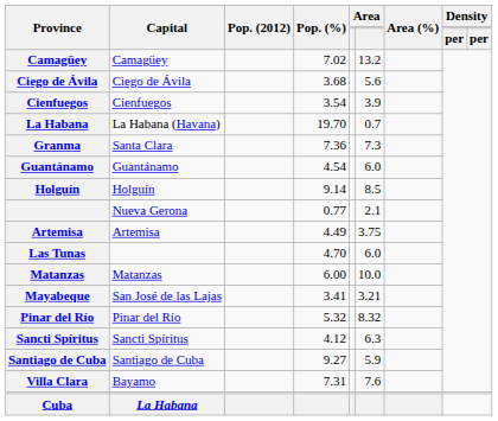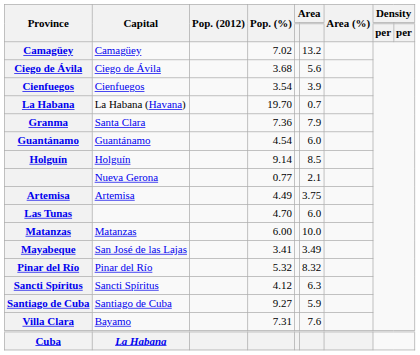 <table class="wikitable sortable" style="text-align:right; font-size:95%;">
 <tr style="border-bottom-style:double;">
 <th rowspan=2 width="*">Province</th>
 <th rowspan=2 width="*">Capital</th>
 <th rowspan=2 width="*">Pop. (2012)</th>
 <th rowspan=2 width="*">Pop. (%)</th>
 <th colspan=2 width="*">Area</th>
 <th rowspan=2 width="*">Area (%)</th>
 <th colspan=2 width="*">Density</th>
 </tr>
 <tr>
 <th></th>
 <th></th>
 <th>per </th>
 <th>per </th>
 </tr>
 <tr>
 <th><a href='#'>Camagüey</a></th>
 <td align="left"><a href='#'>Camagüey</a></td>
 <td></td>
 <td>7.02</td>
 <td></td>
 <td>13.2</td>
 <td></td>
 </tr>
 <tr>
 <th><a href='#'>Ciego de Ávila</a></th>
 <td align="left"><a href='#'>Ciego de Ávila</a></td>
 <td></td>
 <td>3.68</td>
 <td></td>
 <td>5.6</td>
 <td></td>
 </tr>
 <tr>
 <th><a href='#'>Cienfuegos</a></th>
 <td align="left"><a href='#'>Cienfuegos</a></td>
 <td></td>
 <td>3.54</td>
 <td></td>
 <td>3.9</td>
 <td></td>
 </tr>
 <tr>
 <th><a href='#'>La Habana</a></th>
 <td align="left">La Habana (<a href='#'>Havana</a>)</td>
 <td></td>
 <td>19.70</td>
 <td></td>
 <td>0.7</td>
 <td></td>
 </tr>
 <tr>
 <th><a href='#'>Granma</a></th>
 <td align="left"><a href='#'>Santa Clara</a></td>
 <td></td>
 <td>7.36</td>
 <td></td>
-<td>7.3</td>
+<td>7.9</td>
 <td></td>
 </tr>
 <tr>
 <th><a href='#'>Guantánamo</a></th>
 <td align="left"><a href='#'>Guantánamo</a></td>
 <td></td>
 <td>4.54</td>
 <td></td>
 <td>6.0</td>
 <td></td>
 </tr>
 <tr>
 <th><a href='#'>Holguín</a></th>
 <td align="left"><a href='#'>Holguín</a></td>
 <td></td>
 <td>9.14</td>
 <td></td>
 <td>8.5</td>
 <td></td>
 </tr>
 <tr>
 <th></th>
 <td align="left"><a href='#'>Nueva Gerona</a></td>
 <td></td>
 <td>0.77</td>
 <td></td>
 <td>2.1</td>
 <td></td>
 </tr>
 <tr>
 <th><a href='#'>Artemisa</a></th>
 <td align="left"><a href='#'>Artemisa</a></td>
 <td></td>
 <td>4.49</td>
 <td></td>
 <td>3.75</td>
 <td></td>
 </tr>
 <tr>
 <th><a href='#'>Las Tunas</a></th>
 <td align="left"></td>
 <td></td>
 <td>4.70</td>
 <td></td>
 <td>6.0</td>
 <td></td>
 </tr>
 <tr>
 <th><a href='#'>Matanzas</a></th>
 <td align="left"><a href='#'>Matanzas</a></td>
 <td></td>
 <td>6.00</td>
 <td></td>
 <td>10.0</td>
 <td></td>
 </tr>
 <tr>
 <th><a href='#'>Mayabeque</a></th>
 <td align="left"><a href='#'>San José de las Lajas</a></td>
 <td></td>
 <td>3.41</td>
 <td></td>
-<td>3.21</td>
+<td>3.49</td>
 <td></td>
 </tr>
 <tr>
 <th><a href='#'>Pinar del Río</a></th>
 <td align="left"><a href='#'>Pinar del Río</a></td>
 <td></td>
 <td>5.32</td>
 <td></td>
 <td>8.32</td>
 <td></td>
 </tr>
 <tr>
 <th><a href='#'>Sancti Spíritus</a></th>
 <td align="left"><a href='#'>Sancti Spíritus</a></td>
 <td></td>
 <td>4.12</td>
 <td></td>
 <td>6.3</td>
 <td></td>
 </tr>
 <tr>
 <th><a href='#'>Santiago de Cuba</a></th>
 <td align="left"><a href='#'>Santiago de Cuba</a></td>
 <td></td>
 <td>9.27</td>
 <td></td>
 <td>5.9</td>
 <td></td>
 </tr>
 <tr>
 <th><a href='#'>Villa Clara</a></th>
 <td align="left"><a href='#'>Bayamo</a></td>
 <td></td>
 <td>7.31</td>
 <td></td>
 <td>7.6</td>
 <td></td>
 </tr>
 <tr style="background:#f2f2f2; border-top-style:double;">
 <th scope=row><a href='#'>Cuba</a></th>
 <th align="left"><strong><em><a href='#'>La Habana</a></em></strong></th>
 <th align="right"></th>
 <th></th>
 <th></th>
 <th></th>
 <th></th>
 </tr>
 </table>
